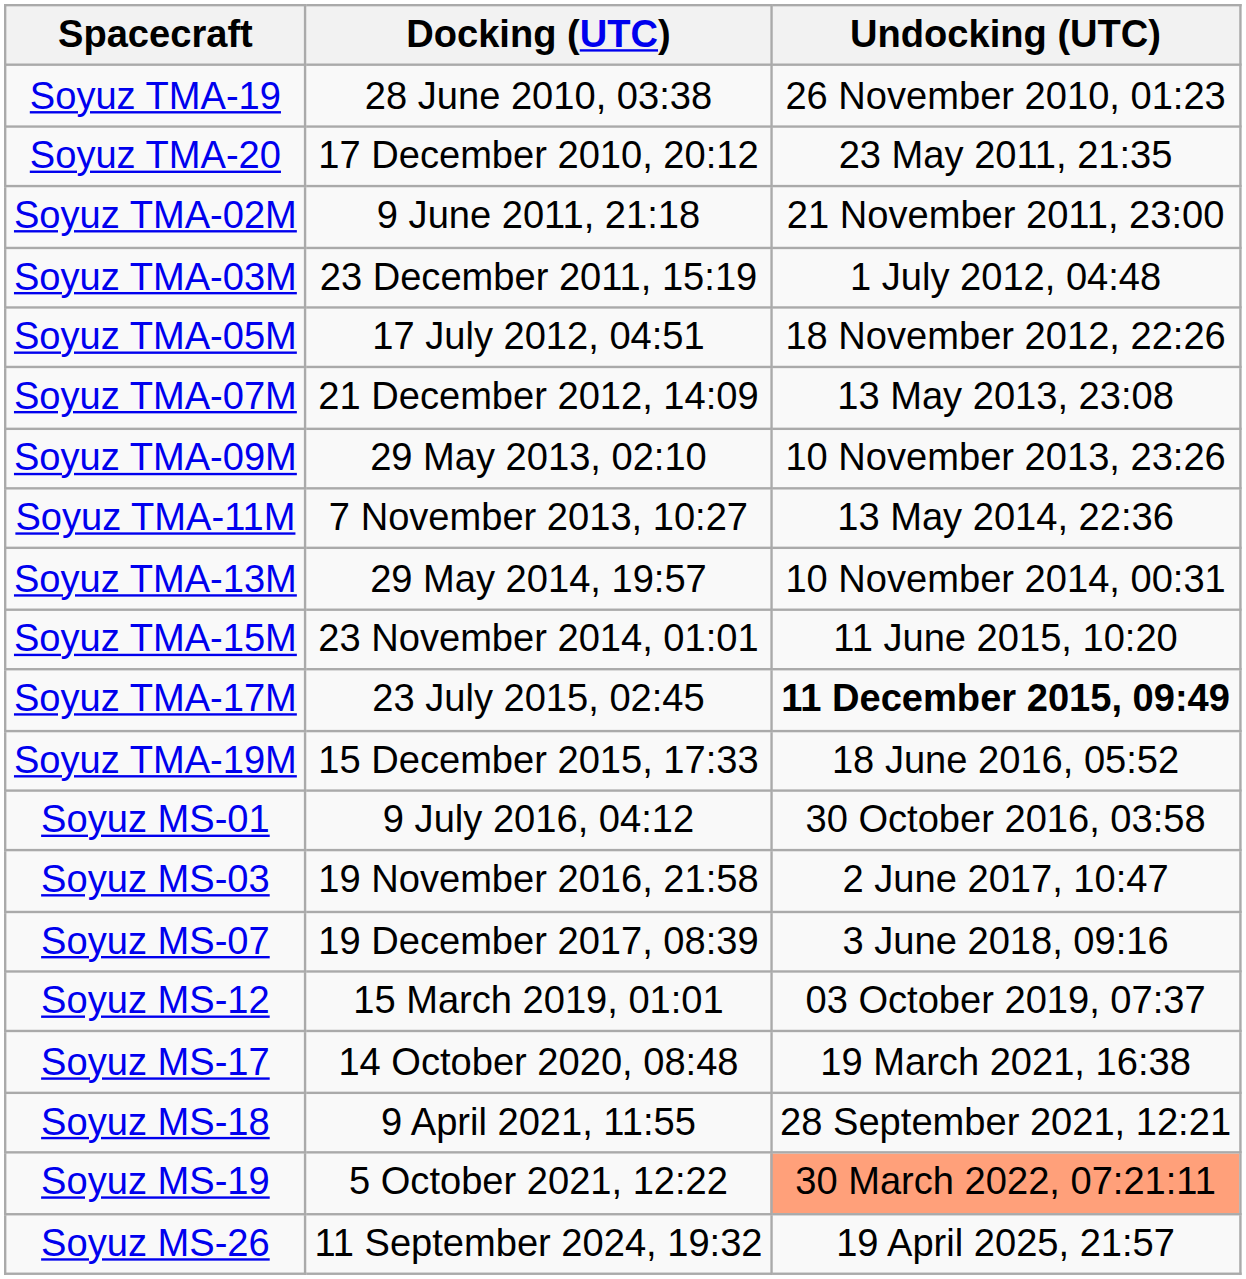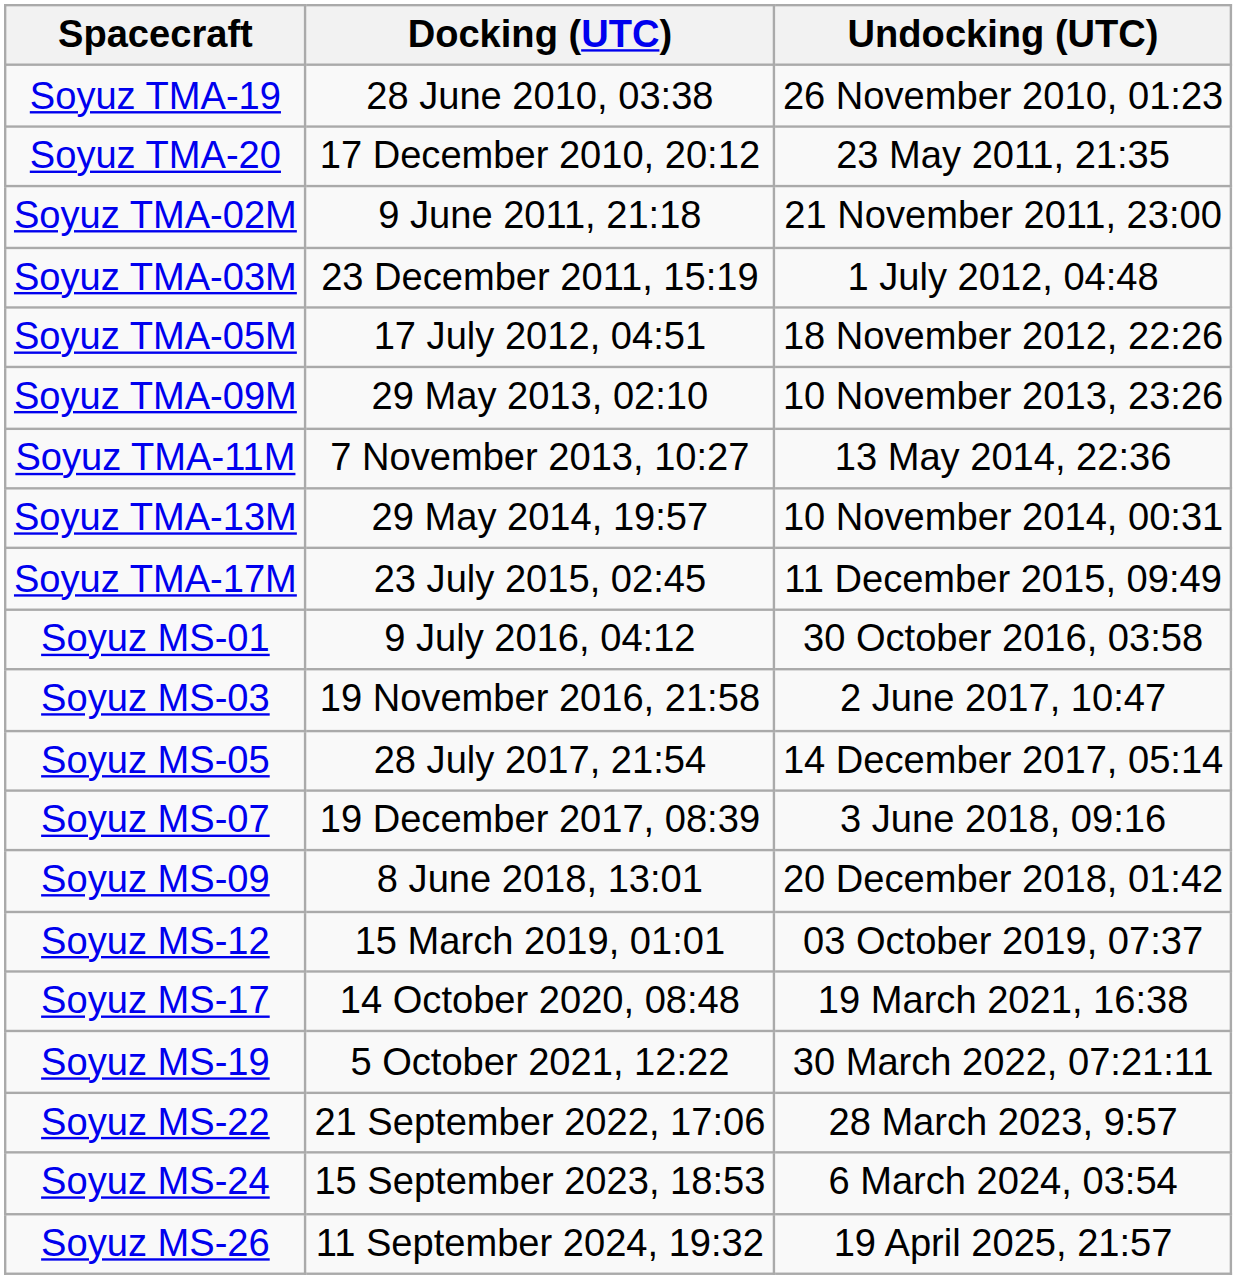 <table class="wikitable" style="text-align:center">
 <tr>
 <th>Spacecraft</th>
 <th>Docking (<a href='#'>UTC</a>)</th>
 <th>Undocking (UTC)</th>
 </tr>
 <tr>
 <td><a href='#'>Soyuz TMA-19</a></td>
 <td>28 June 2010, 03:38</td>
 <td>26 November 2010, 01:23</td>
 </tr>
 <tr>
 <td><a href='#'>Soyuz TMA-20</a></td>
 <td>17 December 2010, 20:12</td>
 <td>23 May 2011, 21:35</td>
 </tr>
 <tr>
 <td><a href='#'>Soyuz TMA-02M</a></td>
 <td>9 June 2011, 21:18</td>
 <td>21 November 2011, 23:00</td>
 </tr>
 <tr>
 <td><a href='#'>Soyuz TMA-03M</a></td>
 <td>23 December 2011, 15:19</td>
 <td>1 July 2012, 04:48</td>
 </tr>
 <tr>
 <td><a href='#'>Soyuz TMA-05M</a></td>
 <td>17 July 2012, 04:51</td>
 <td>18 November 2012, 22:26</td>
 </tr>
 <tr>
-<td><a href='#'>Soyuz TMA-07M</a></td>
-<td>21 December 2012, 14:09</td>
-<td>13 May 2013, 23:08</td>
-</tr>
-<tr>
 <td><a href='#'>Soyuz TMA-09M</a></td>
 <td>29 May 2013, 02:10</td>
 <td>10 November 2013, 23:26</td>
 </tr>
 <tr>
 <td><a href='#'>Soyuz TMA-11M</a></td>
 <td>7 November 2013, 10:27</td>
 <td>13 May 2014, 22:36</td>
 </tr>
 <tr>
 <td><a href='#'>Soyuz TMA-13M</a></td>
 <td>29 May 2014, 19:57</td>
 <td>10 November 2014, 00:31</td>
 </tr>
 <tr>
-<td><a href='#'>Soyuz TMA-15M</a></td>
-<td>23 November 2014, 01:01</td>
-<td>11 June 2015, 10:20</td>
-</tr>
-<tr>
 <td><a href='#'>Soyuz TMA-17M</a></td>
 <td>23 July 2015, 02:45</td>
-<td><strong>11 December 2015, 09:49</strong></td>
-</tr>
-<tr>
-<td><a href='#'>Soyuz TMA-19M</a></td>
-<td>15 December 2015, 17:33</td>
-<td>18 June 2016, 05:52</td>
+<td>11 December 2015, 09:49</td>
 </tr>
 <tr>
 <td><a href='#'>Soyuz MS-01</a></td>
 <td>9 July 2016, 04:12</td>
 <td>30 October 2016, 03:58</td>
 </tr>
 <tr>
 <td><a href='#'>Soyuz MS-03</a></td>
 <td>19 November 2016, 21:58</td>
 <td>2 June 2017, 10:47</td>
 </tr>
 <tr>
+<td><a href='#'>Soyuz MS-05</a></td>
+<td>28 July 2017, 21:54</td>
+<td>14 December 2017, 05:14</td>
+</tr>
+<tr>
 <td><a href='#'>Soyuz MS-07</a></td>
 <td>19 December 2017, 08:39</td>
 <td>3 June 2018, 09:16</td>
+</tr>
+<tr>
+<td><a href='#'>Soyuz MS-09</a></td>
+<td>8 June 2018, 13:01</td>
+<td>20 December 2018, 01:42</td>
 </tr>
 <tr>
 <td><a href='#'>Soyuz MS-12</a></td>
 <td>15 March 2019, 01:01</td>
 <td>03 October 2019, 07:37</td>
 </tr>
 <tr>
 <td><a href='#'>Soyuz MS-17</a></td>
 <td>14 October 2020, 08:48</td>
 <td>19 March 2021, 16:38</td>
 </tr>
 <tr>
-<td><a href='#'>Soyuz MS-18</a></td>
-<td>9 April 2021, 11:55</td>
-<td>28 September 2021, 12:21</td>
+<td><a href='#'>Soyuz MS-19</a></td>
+<td>5 October 2021, 12:22</td>
+<td>30 March 2022, 07:21:11</td>
 </tr>
 <tr>
-<td><a href='#'>Soyuz MS-19</a></td>
-<td>5 October 2021, 12:22</td>
-<td style="background: lightsalmon;">30 March 2022, 07:21:11</td>
+<td><a href='#'>Soyuz MS-22</a></td>
+<td>21 September 2022, 17:06</td>
+<td>28 March 2023, 9:57</td>
+</tr>
+<tr>
+<td><a href='#'>Soyuz MS-24</a></td>
+<td>15 September 2023, 18:53</td>
+<td>6 March 2024, 03:54</td>
 </tr>
 <tr>
 <td><a href='#'>Soyuz MS-26</a></td>
 <td>11 September 2024, 19:32</td>
 <td>19 April 2025, 21:57</td>
 </tr>
 </table>
